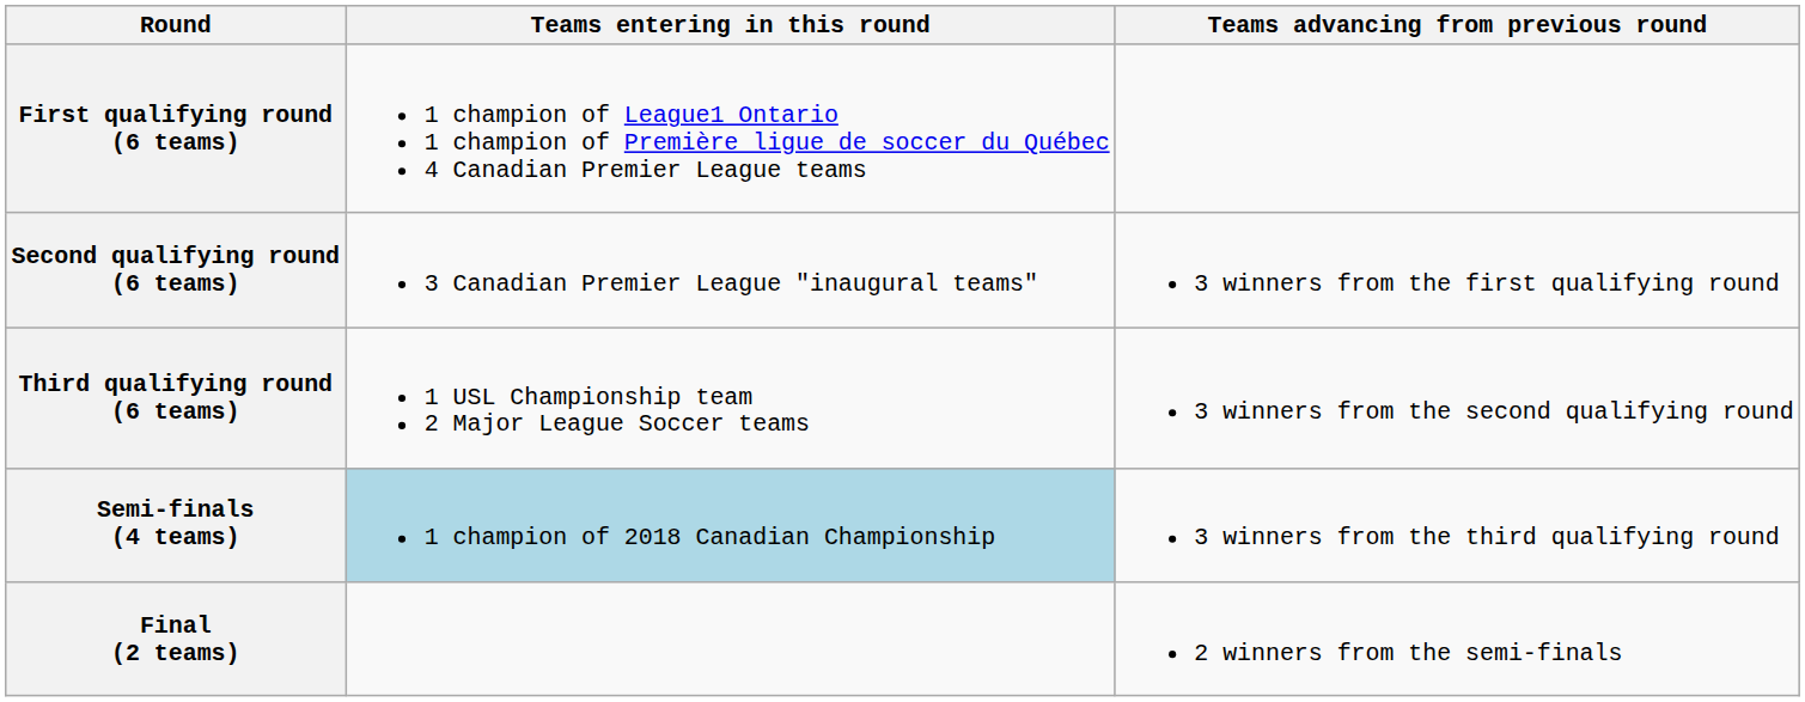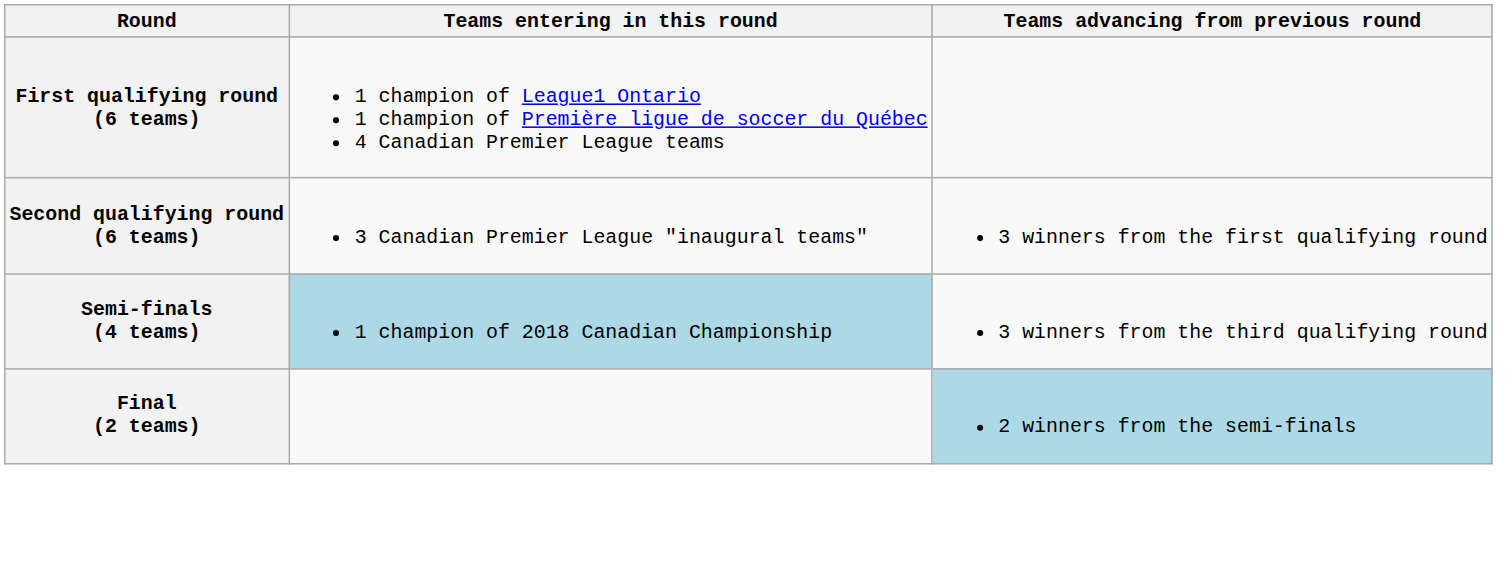 <table class="wikitable">
 <tr>
 <th>Round</th>
 <th>Teams entering in this round</th>
 <th>Teams advancing from previous round</th>
 </tr>
 <tr>
 <th>First qualifying round<br>(6 teams)</th>
 <td><br><ul><li>1 champion of <a href='#'>League1 Ontario</a></li><li>1 champion of <a href='#'>Première ligue de soccer du Québec</a></li><li>4 Canadian Premier League teams</li></ul></td>
 <td></td>
 </tr>
 <tr>
 <th>Second qualifying round<br>(6 teams)</th>
 <td><br><ul><li>3 Canadian Premier League "inaugural teams"</li></ul></td>
 <td><br><ul><li>3 winners from the first qualifying round</li></ul></td>
 </tr>
 <tr>
-<th>Third qualifying round<br>(6 teams)</th>
-<td><br><ul><li>1 USL Championship team</li><li>2 Major League Soccer teams</li></ul></td>
-<td><br><ul><li>3 winners from the second qualifying round</li></ul></td>
-</tr>
-<tr>
 <th>Semi-finals<br>(4 teams)</th>
 <td style="background: lightblue;"><br><ul><li>1 champion of 2018 Canadian Championship</li></ul></td>
 <td><br><ul><li>3 winners from the third qualifying round</li></ul></td>
 </tr>
 <tr>
 <th>Final<br>(2 teams)</th>
 <td></td>
-<td><br><ul><li>2 winners from the semi-finals</li></ul></td>
+<td style="background: lightblue;"><br><ul><li>2 winners from the semi-finals</li></ul></td>
 </tr>
 </table>
